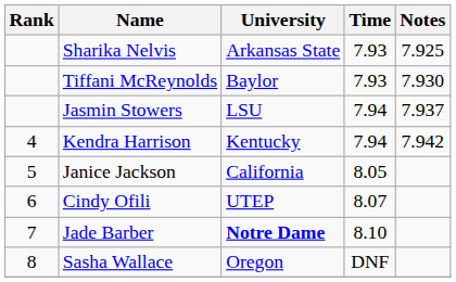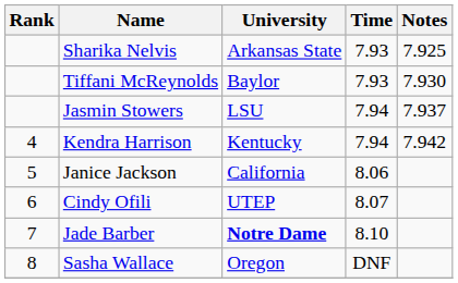 <table class="wikitable sortable" style="text-align:center">
 <tr>
 <th>Rank</th>
 <th>Name</th>
 <th>University</th>
 <th>Time</th>
 <th>Notes</th>
 </tr>
 <tr>
 <td></td>
 <td align=left><a href='#'>Sharika Nelvis</a></td>
 <td align=left><a href='#'>Arkansas State</a></td>
 <td>7.93</td>
 <td>7.925</td>
 </tr>
 <tr>
 <td></td>
 <td align=left><a href='#'>Tiffani McReynolds</a></td>
 <td align=left><a href='#'>Baylor</a></td>
 <td>7.93</td>
 <td>7.930</td>
 </tr>
 <tr>
 <td></td>
 <td align=left><a href='#'>Jasmin Stowers</a></td>
 <td align=left><a href='#'>LSU</a></td>
 <td>7.94</td>
 <td>7.937</td>
 </tr>
 <tr>
 <td>4</td>
 <td align=left><a href='#'>Kendra Harrison</a></td>
 <td align=left><a href='#'>Kentucky</a></td>
 <td>7.94</td>
 <td>7.942</td>
 </tr>
 <tr>
 <td>5</td>
 <td align=left>Janice Jackson</td>
 <td align=left><a href='#'>California</a></td>
-<td>8.05</td>
+<td>8.06</td>
 <td></td>
 </tr>
 <tr>
 <td>6</td>
 <td align=left><a href='#'>Cindy Ofili</a></td>
 <td align=left><a href='#'>UTEP</a></td>
 <td>8.07</td>
 <td></td>
 </tr>
 <tr>
 <td>7</td>
 <td align=left><a href='#'>Jade Barber</a></td>
 <td align=left><strong><a href='#'>Notre Dame</a></strong></td>
 <td>8.10</td>
 <td></td>
 </tr>
 <tr>
 <td>8</td>
 <td align=left><a href='#'>Sasha Wallace</a></td>
 <td align=left><a href='#'>Oregon</a></td>
 <td>DNF</td>
 <td></td>
 </tr>
 <tr>
 </tr>
 </table>
